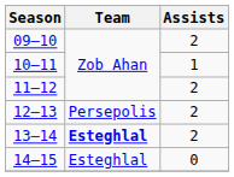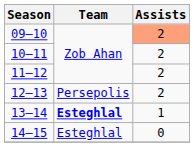 <table class="wikitable" style="text-align: center;">
 <tr>
 <th>Season</th>
 <th>Team</th>
 <th>Assists</th>
 </tr>
 <tr>
 <td><a href='#'>09–10</a></td>
 <td rowspan="3"><a href='#'>Zob Ahan</a></td>
-<td>2</td>
+<td style="background: lightsalmon;">2</td>
 </tr>
 <tr>
 <td><a href='#'>10–11</a></td>
-<td>1</td>
+<td>2</td>
 </tr>
 <tr>
 <td><a href='#'>11–12</a></td>
 <td>2</td>
 </tr>
 <tr>
 <td><a href='#'>12–13</a></td>
 <td align="left"><a href='#'>Persepolis</a></td>
 <td>2</td>
 </tr>
 <tr>
 <td><a href='#'>13–14</a></td>
 <td align="left"><strong><a href='#'>Esteghlal</a></strong></td>
-<td>2</td>
+<td>1</td>
 </tr>
 <tr>
 <td><a href='#'>14–15</a></td>
 <td align="left"><a href='#'>Esteghlal</a></td>
 <td>0</td>
 </tr>
 <tr>
 </tr>
 </table>
